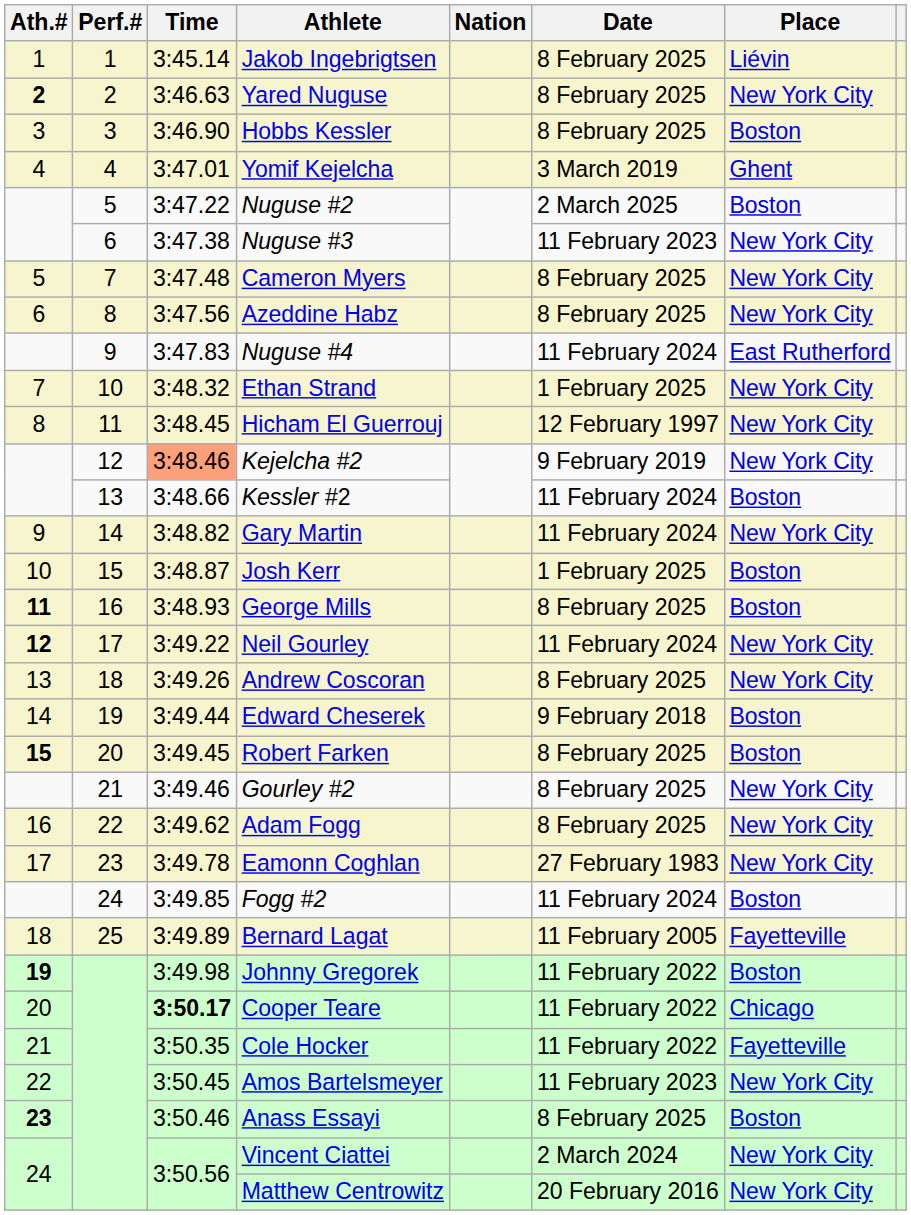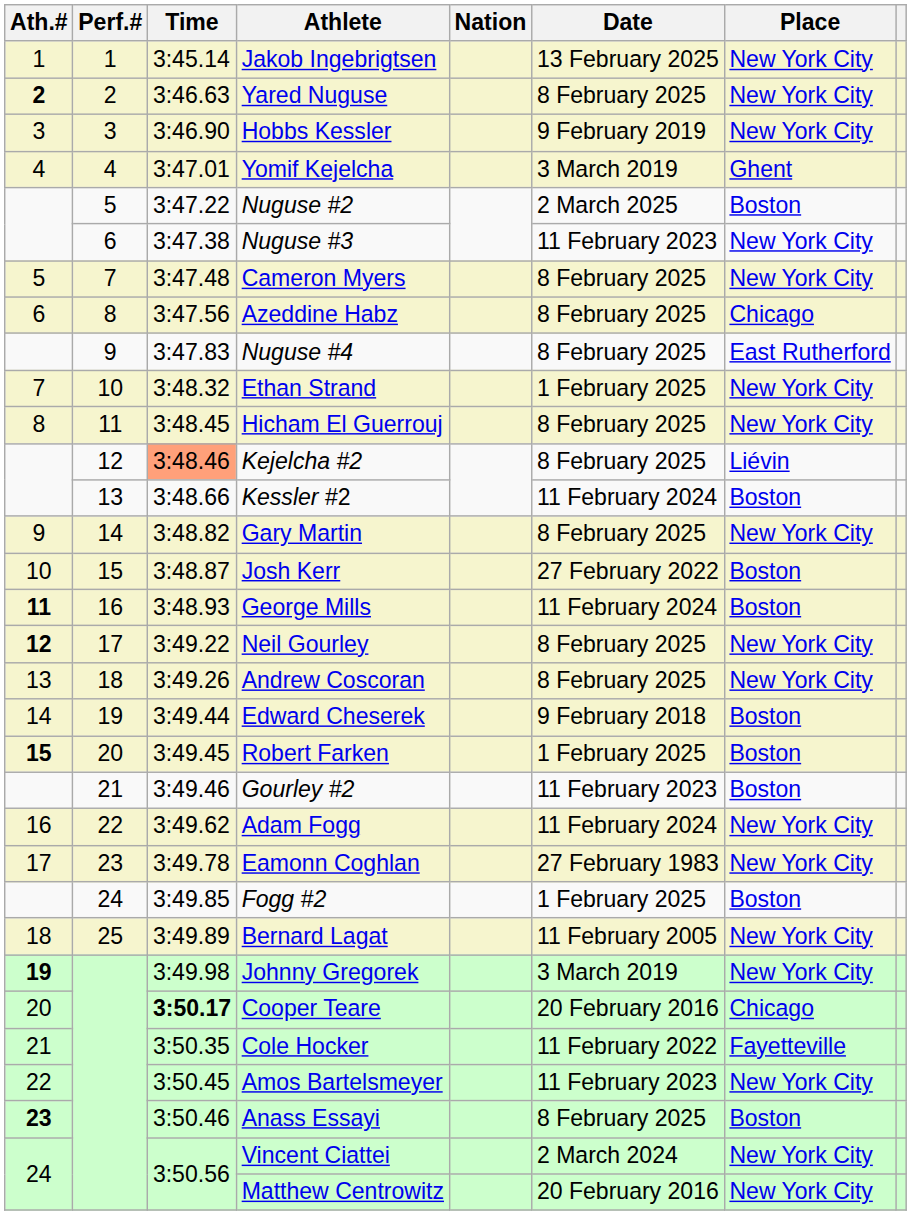 <table class="wikitable sortable">
 <tr>
 <th>Ath.#</th>
 <th>Perf.#</th>
 <th>Time</th>
 <th>Athlete</th>
 <th>Nation</th>
 <th>Date</th>
 <th>Place</th>
 <th class="unsortable"></th>
 </tr>
 <tr bgcolor="#f6F5CE">
 <td align="center">1</td>
 <td align="center">1</td>
 <td>3:45.14</td>
 <td><a href='#'>Jakob Ingebrigtsen</a></td>
 <td></td>
-<td>8 February 2025</td>
-<td><a href='#'>Liévin</a></td>
+<td>13 February 2025</td>
+<td><a href='#'>New York City</a></td>
 <td></td>
 </tr>
 <tr bgcolor="#f6F5CE">
 <td align="center"><strong>2</strong></td>
 <td align="center">2</td>
 <td>3:46.63</td>
 <td><a href='#'>Yared Nuguse</a></td>
 <td></td>
 <td>8 February 2025</td>
 <td><a href='#'>New York City</a></td>
 <td></td>
 </tr>
 <tr bgcolor="#f6F5CE">
 <td align="center">3</td>
 <td align="center">3</td>
 <td>3:46.90</td>
 <td><a href='#'>Hobbs Kessler</a></td>
 <td></td>
-<td>8 February 2025</td>
-<td><a href='#'>Boston</a></td>
+<td>9 February 2019</td>
+<td><a href='#'>New York City</a></td>
 <td></td>
 </tr>
 <tr bgcolor="#f6F5CE">
 <td align="center">4</td>
 <td align="center">4</td>
 <td>3:47.01</td>
 <td><a href='#'>Yomif Kejelcha</a></td>
 <td></td>
 <td>3 March 2019</td>
 <td><a href='#'>Ghent</a></td>
 <td></td>
 </tr>
 <tr>
 <td rowspan="2"></td>
 <td align="center">5</td>
 <td>3:47.22</td>
 <td><em>Nuguse #2</em></td>
 <td rowspan="2"></td>
 <td>2 March 2025</td>
 <td><a href='#'>Boston</a></td>
 <td></td>
 </tr>
 <tr>
 <td align="center">6</td>
 <td>3:47.38</td>
 <td><em>Nuguse #3</em></td>
 <td>11 February 2023</td>
 <td><a href='#'>New York City</a></td>
 <td></td>
 </tr>
 <tr bgcolor="#f6F5CE">
 <td align="center">5</td>
 <td align="center">7</td>
 <td>3:47.48</td>
 <td><a href='#'>Cameron Myers</a></td>
 <td></td>
 <td>8 February 2025</td>
 <td><a href='#'>New York City</a></td>
 <td></td>
 </tr>
 <tr bgcolor="#f6F5CE">
 <td align="center">6</td>
 <td align="center">8</td>
 <td>3:47.56</td>
 <td><a href='#'>Azeddine Habz</a></td>
 <td></td>
 <td>8 February 2025</td>
-<td><a href='#'>New York City</a></td>
+<td><a href='#'>Chicago</a></td>
 <td></td>
 </tr>
 <tr>
 <td align="center"></td>
 <td align="center">9</td>
 <td>3:47.83</td>
 <td><em>Nuguse #4</em></td>
 <td></td>
-<td>11 February 2024</td>
+<td>8 February 2025</td>
 <td><a href='#'>East Rutherford</a></td>
 <td></td>
 </tr>
 <tr bgcolor="#f6F5CE">
 <td align="center">7</td>
 <td align="center">10</td>
 <td>3:48.32</td>
 <td><a href='#'>Ethan Strand</a></td>
 <td></td>
 <td>1 February 2025</td>
 <td><a href='#'>New York City</a></td>
 <td></td>
 </tr>
 <tr bgcolor="#f6F5CE">
 <td align="center">8</td>
 <td align="center">11</td>
 <td>3:48.45</td>
 <td><a href='#'>Hicham El Guerrouj</a></td>
 <td></td>
-<td>12 February 1997</td>
+<td>8 February 2025</td>
 <td><a href='#'>New York City</a></td>
 <td></td>
 </tr>
 <tr>
 <td rowspan="2"></td>
 <td align="center">12</td>
 <td style="background: lightsalmon;">3:48.46</td>
 <td><em>Kejelcha #2</em></td>
 <td rowspan="2"></td>
-<td>9 February 2019</td>
-<td><a href='#'>New York City</a></td>
+<td>8 February 2025</td>
+<td><a href='#'>Liévin</a></td>
 <td></td>
 </tr>
 <tr bgcolor="">
 <td align="center">13</td>
 <td>3:48.66</td>
 <td><em>Kessler</em> #2</td>
 <td>11 February 2024</td>
 <td><a href='#'>Boston</a></td>
 <td></td>
 </tr>
 <tr bgcolor="#f6F5CE">
 <td align="center">9</td>
 <td align="center">14</td>
 <td>3:48.82</td>
 <td><a href='#'>Gary Martin</a></td>
 <td></td>
-<td>11 February 2024</td>
+<td>8 February 2025</td>
 <td><a href='#'>New York City</a></td>
 <td></td>
 </tr>
 <tr bgcolor="#f6F5CE">
 <td align="center">10</td>
 <td align="center">15</td>
 <td>3:48.87</td>
 <td><a href='#'>Josh Kerr</a></td>
 <td></td>
-<td>1 February 2025</td>
+<td>27 February 2022</td>
 <td><a href='#'>Boston</a></td>
 <td></td>
 </tr>
 <tr bgcolor="#f6F5CE">
 <td align="center"><strong>11</strong></td>
 <td align="center">16</td>
 <td>3:48.93</td>
 <td><a href='#'>George Mills</a></td>
 <td></td>
-<td>8 February 2025</td>
+<td>11 February 2024</td>
 <td><a href='#'>Boston</a></td>
 <td></td>
 </tr>
 <tr bgcolor="#f6F5CE">
 <td align="center"><strong>12</strong></td>
 <td align="center">17</td>
 <td>3:49.22</td>
 <td><a href='#'>Neil Gourley</a></td>
 <td></td>
-<td>11 February 2024</td>
+<td>8 February 2025</td>
 <td><a href='#'>New York City</a></td>
 <td></td>
 </tr>
 <tr bgcolor="#f6F5CE">
 <td align="center">13</td>
 <td align="center">18</td>
 <td>3:49.26</td>
 <td><a href='#'>Andrew Coscoran</a></td>
 <td></td>
 <td>8 February 2025</td>
 <td><a href='#'>New York City</a></td>
 <td></td>
 </tr>
 <tr bgcolor="#f6F5CE">
 <td align="center">14</td>
 <td align="center">19</td>
 <td>3:49.44</td>
 <td><a href='#'>Edward Cheserek</a></td>
 <td></td>
 <td>9 February 2018</td>
 <td><a href='#'>Boston</a></td>
 <td></td>
 </tr>
 <tr bgcolor="#f6F5CE">
 <td align="center"><strong>15</strong></td>
 <td align="center">20</td>
 <td>3:49.45</td>
 <td><a href='#'>Robert Farken</a></td>
 <td></td>
-<td>8 February 2025</td>
+<td>1 February 2025</td>
 <td><a href='#'>Boston</a></td>
 <td></td>
 </tr>
 <tr>
 <td align="center"></td>
 <td align="center">21</td>
 <td>3:49.46</td>
 <td><em>Gourley #2</em></td>
 <td></td>
-<td>8 February 2025</td>
-<td><a href='#'>New York City</a></td>
+<td>11 February 2023</td>
+<td><a href='#'>Boston</a></td>
 <td></td>
 </tr>
 <tr bgcolor="#f6F5CE">
 <td align="center">16</td>
 <td align="center">22</td>
 <td>3:49.62</td>
 <td><a href='#'>Adam Fogg</a></td>
 <td></td>
-<td>8 February 2025</td>
+<td>11 February 2024</td>
 <td><a href='#'>New York City</a></td>
 <td></td>
 </tr>
 <tr bgcolor="#f6F5CE">
 <td align="center">17</td>
 <td align="center">23</td>
 <td>3:49.78</td>
 <td><a href='#'>Eamonn Coghlan</a></td>
 <td></td>
 <td>27 February 1983</td>
 <td><a href='#'>New York City</a></td>
 <td></td>
 </tr>
 <tr>
 <td align="center"></td>
 <td align="center">24</td>
 <td>3:49.85</td>
 <td><em>Fogg #2</em></td>
 <td></td>
-<td>11 February 2024</td>
+<td>1 February 2025</td>
 <td><a href='#'>Boston</a></td>
 <td></td>
 </tr>
 <tr bgcolor="#f6F5CE">
 <td align="center">18</td>
 <td align="center">25</td>
 <td>3:49.89</td>
 <td><a href='#'>Bernard Lagat</a></td>
 <td></td>
 <td>11 February 2005</td>
-<td><a href='#'>Fayetteville</a></td>
+<td><a href='#'>New York City</a></td>
 <td></td>
 </tr>
 <tr bgcolor="#CCFFCC">
 <td align="center"><strong>19</strong></td>
 <td rowspan="7" align="center"></td>
 <td>3:49.98</td>
 <td><a href='#'>Johnny Gregorek</a></td>
 <td></td>
-<td>11 February 2022</td>
-<td><a href='#'>Boston</a></td>
+<td>3 March 2019</td>
+<td><a href='#'>New York City</a></td>
 <td></td>
 </tr>
 <tr bgcolor="#CCFFCC">
 <td align="center">20</td>
 <td><strong>3:50.17</strong></td>
 <td><a href='#'>Cooper Teare</a></td>
 <td></td>
-<td>11 February 2022</td>
+<td>20 February 2016</td>
 <td><a href='#'>Chicago</a></td>
 <td></td>
 </tr>
 <tr bgcolor="#CCFFCC">
 <td align="center">21</td>
 <td>3:50.35</td>
 <td><a href='#'>Cole Hocker</a></td>
 <td></td>
 <td>11 February 2022</td>
 <td><a href='#'>Fayetteville</a></td>
 <td></td>
 </tr>
 <tr bgcolor="#CCFFCC">
 <td align="center">22</td>
 <td>3:50.45</td>
 <td><a href='#'>Amos Bartelsmeyer</a></td>
 <td></td>
 <td>11 February 2023</td>
 <td><a href='#'>New York City</a></td>
 <td></td>
 </tr>
 <tr bgcolor="#CCFFCC">
 <td align="center"><strong>23</strong></td>
 <td>3:50.46</td>
 <td><a href='#'>Anass Essayi</a></td>
 <td></td>
 <td>8 February 2025</td>
 <td><a href='#'>Boston</a></td>
 <td></td>
 </tr>
 <tr bgcolor="#CCFFCC">
 <td rowspan="2" align="center">24</td>
 <td rowspan="2">3:50.56</td>
 <td><a href='#'>Vincent Ciattei</a></td>
 <td></td>
 <td>2 March 2024</td>
 <td><a href='#'>New York City</a></td>
 <td></td>
 </tr>
 <tr bgcolor="#CCFFCC">
 <td><a href='#'>Matthew Centrowitz</a></td>
 <td></td>
 <td>20 February 2016</td>
 <td><a href='#'>New York City</a></td>
 <td></td>
 </tr>
 </table>
